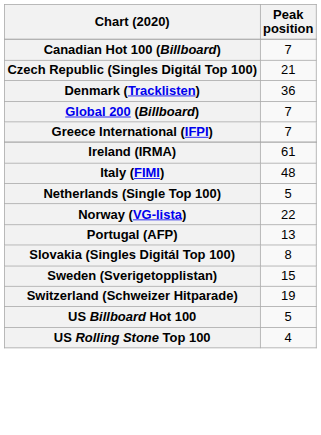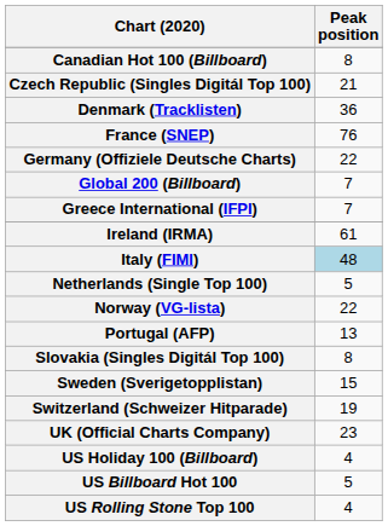 <table class="wikitable sortable plainrowheaders">
 <tr>
 <th scope="col">Chart (2020)</th>
 <th scope="col">Peak<br>position</th>
 </tr>
 <tr>
 </tr>
 <tr>
 <th scope="row">Canadian Hot 100 (<em>Billboard</em>)</th>
-<td style="text-align:center;">7</td>
+<td style="text-align:center;">8</td>
 </tr>
 <tr>
 <th scope="row">Czech Republic (Singles Digitál Top 100)</th>
 <td style="text-align:center;">21</td>
 </tr>
 <tr>
 <th scope="row">Denmark (<a href='#'>Tracklisten</a>)</th>
 <td style="text-align:center;">36</td>
+</tr>
+<tr>
+<th scope="row">France (<a href='#'>SNEP</a>)</th>
+<td style="text-align:center;">76</td>
+</tr>
+<tr>
+<th scope="row">Germany (Offiziele Deutsche Charts)</th>
+<td style="text-align:center;">22</td>
 </tr>
 <tr>
 <th scope="row"><a href='#'>Global 200</a> (<em>Billboard</em>)</th>
 <td style="text-align:center;">7</td>
 </tr>
 <tr>
 <th scope="row">Greece International (<a href='#'>IFPI</a>)</th>
 <td style="text-align:center;">7</td>
 </tr>
 <tr>
 </tr>
 <tr>
 <th scope="row">Ireland (IRMA)</th>
 <td style="text-align:center;">61</td>
 </tr>
 <tr>
 <th scope="row">Italy (<a href='#'>FIMI</a>)</th>
-<td style="text-align:center;">48</td>
+<td style="background: lightblue; text-align:center;">48</td>
 </tr>
 <tr>
 <th scope="row">Netherlands (Single Top 100)</th>
 <td style="text-align:center;">5</td>
 </tr>
 <tr>
 <th scope="row">Norway (<a href='#'>VG-lista</a>)</th>
 <td style="text-align:center;">22</td>
 </tr>
 <tr>
 <th scope="row">Portugal (AFP)</th>
 <td style="text-align:center;">13</td>
 </tr>
 <tr>
 <th scope="row">Slovakia (Singles Digitál Top 100)</th>
 <td style="text-align:center;">8</td>
 </tr>
 <tr>
 <th scope="row">Sweden (Sverigetopplistan)</th>
 <td style="text-align:center;">15</td>
 </tr>
 <tr>
 <th scope="row">Switzerland (Schweizer Hitparade)</th>
 <td style="text-align:center;">19</td>
 </tr>
 <tr>
+<th scope="row">UK (Official Charts Company)</th>
+<td style="text-align:center;">23</td>
+</tr>
+<tr>
+<th scope="row">US Holiday 100 (<em>Billboard</em>)</th>
+<td style="text-align:center;">4</td>
+</tr>
+<tr>
 <th scope="row">US <em>Billboard</em> Hot 100</th>
 <td style="text-align:center;">5</td>
 </tr>
 <tr>
 <th scope="row">US <em>Rolling Stone</em> Top 100</th>
 <td style="text-align:center;">4</td>
 </tr>
 </table>
